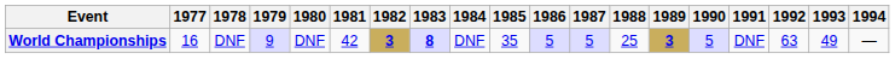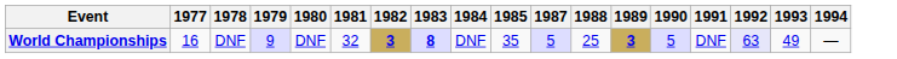 <table class="wikitable plainrowheaders">
 <tr>
 <th scope="col" colspan=1>Event</th>
 <th scope="col">1977</th>
 <th scope="col">1978</th>
 <th scope="col">1979</th>
 <th scope="col">1980</th>
 <th scope="col">1981</th>
 <th scope="col">1982</th>
 <th scope="col">1983</th>
 <th scope="col">1984</th>
 <th scope="col">1985</th>
-<th scope="col">1986</th>
 <th scope="col">1987</th>
 <th scope="col">1988</th>
 <th scope="col">1989</th>
 <th scope="col">1990</th>
 <th scope="col">1991</th>
 <th scope="col">1992</th>
 <th scope="col">1993</th>
 <th scope="col">1994</th>
 </tr>
 <tr style="text-align:center;">
 <th scope="row"> <a href='#'>World Championships</a></th>
 <td><a href='#'>16</a></td>
 <td><a href='#'>DNF</a></td>
 <td style="background:#ddf;"><a href='#'>9</a></td>
 <td><a href='#'>DNF</a></td>
-<td><a href='#'>42</a></td>
+<td><a href='#'>32</a></td>
 <td style="background:#C9AE5D;"><a href='#'><strong>3</strong></a></td>
 <td style="background:#ddf;"><strong><a href='#'>8</a></strong></td>
 <td><a href='#'>DNF</a></td>
 <td><a href='#'>35</a></td>
 <td style="background:#ddf;"><a href='#'>5</a></td>
-<td style="background:#ddf;"><a href='#'>5</a></td>
 <td><a href='#'>25</a></td>
 <td style="background:#C9AE5D;"><a href='#'><strong>3</strong></a></td>
 <td style="background:#ddf;"><a href='#'>5</a></td>
 <td><a href='#'>DNF</a></td>
-<td><a href='#'>63</a></td>
+<td style="background: lavender;"><a href='#'>63</a></td>
 <td><a href='#'>49</a></td>
 <td>—</td>
 </tr>
 </table>
